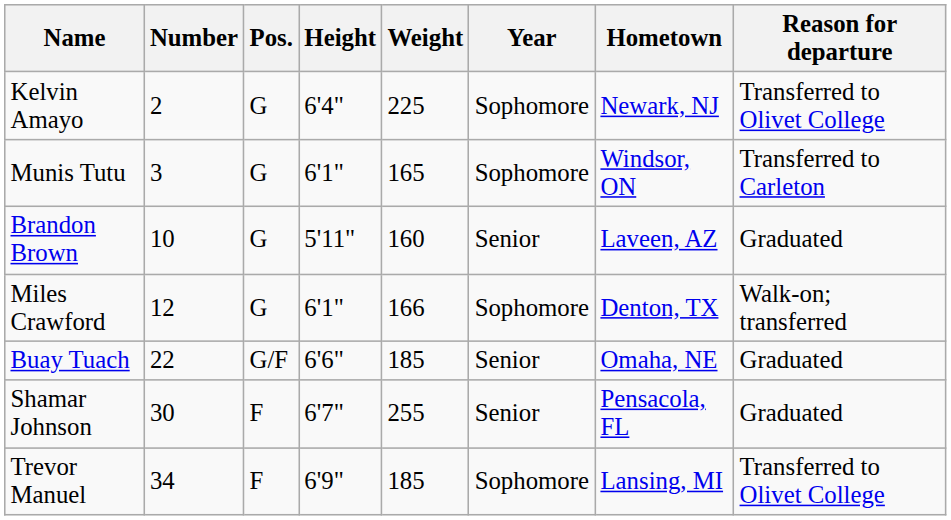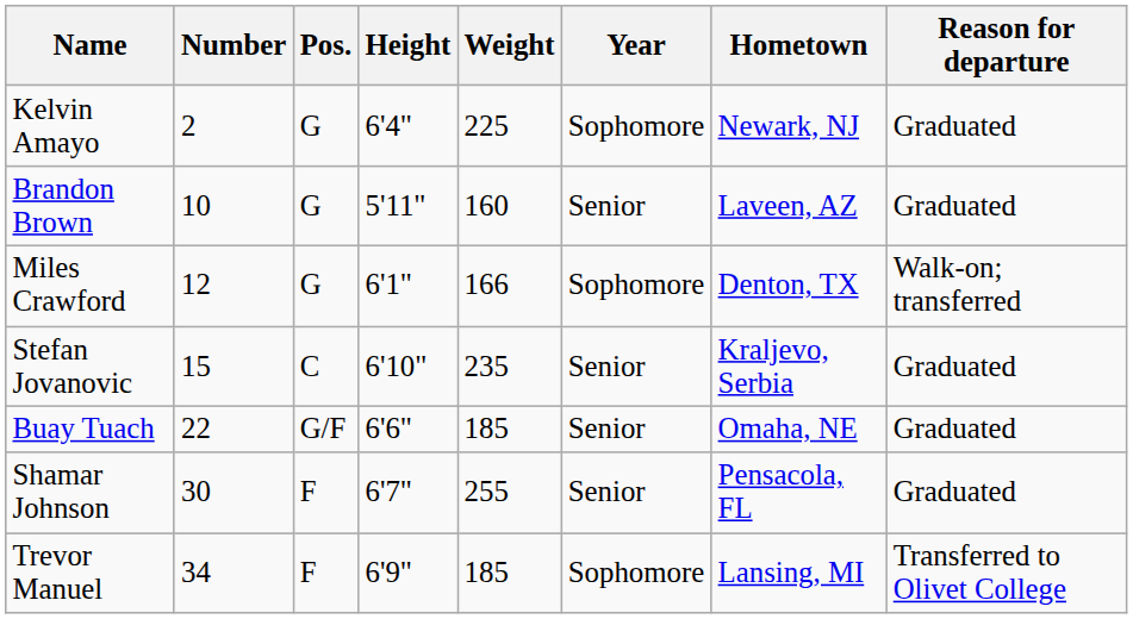 <table class="wikitable sortable" border="1">
 <tr>
 <th>Name</th>
 <th>Number</th>
 <th>Pos.</th>
 <th>Height</th>
 <th>Weight</th>
 <th>Year</th>
 <th>Hometown</th>
 <th class="unsortable">Reason for departure</th>
 </tr>
 <tr>
 <td>Kelvin Amayo</td>
 <td>2</td>
 <td>G</td>
 <td>6'4"</td>
 <td>225</td>
 <td>Sophomore</td>
 <td><a href='#'>Newark, NJ</a></td>
-<td>Transferred to <a href='#'>Olivet College</a></td>
-</tr>
-<tr>
-<td>Munis Tutu</td>
-<td>3</td>
-<td>G</td>
-<td>6'1"</td>
-<td>165</td>
-<td>Sophomore</td>
-<td><a href='#'>Windsor, ON</a></td>
-<td>Transferred to <a href='#'>Carleton</a></td>
+<td>Graduated</td>
 </tr>
 <tr>
 <td><a href='#'>Brandon Brown</a></td>
 <td>10</td>
 <td>G</td>
 <td>5'11"</td>
 <td>160</td>
 <td>Senior</td>
 <td><a href='#'>Laveen, AZ</a></td>
 <td>Graduated</td>
 </tr>
 <tr>
 <td>Miles Crawford</td>
 <td>12</td>
 <td>G</td>
 <td>6'1"</td>
 <td>166</td>
 <td>Sophomore</td>
 <td><a href='#'>Denton, TX</a></td>
 <td>Walk-on; transferred</td>
+</tr>
+<tr>
+<td>Stefan Jovanovic</td>
+<td>15</td>
+<td>C</td>
+<td>6'10"</td>
+<td>235</td>
+<td>Senior</td>
+<td><a href='#'>Kraljevo, Serbia</a></td>
+<td>Graduated</td>
 </tr>
 <tr>
 <td><a href='#'>Buay Tuach</a></td>
 <td>22</td>
 <td>G/F</td>
 <td>6'6"</td>
 <td>185</td>
 <td>Senior</td>
 <td><a href='#'>Omaha, NE</a></td>
 <td>Graduated</td>
 </tr>
 <tr>
 <td>Shamar Johnson</td>
 <td>30</td>
 <td>F</td>
 <td>6'7"</td>
 <td>255</td>
 <td>Senior</td>
 <td><a href='#'>Pensacola, FL</a></td>
 <td>Graduated</td>
 </tr>
 <tr>
 <td>Trevor Manuel</td>
 <td>34</td>
 <td>F</td>
 <td>6'9"</td>
 <td>185</td>
 <td>Sophomore</td>
 <td><a href='#'>Lansing, MI</a></td>
 <td>Transferred to <a href='#'>Olivet College</a></td>
 </tr>
 </table>
